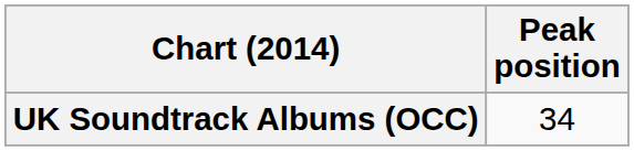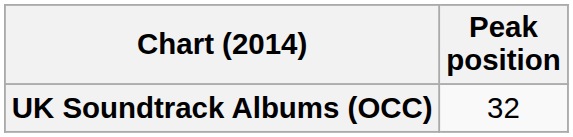 <table class="wikitable sortable plainrowheaders" style="text-align:center">
 <tr>
 <th scope="col">Chart (2014)</th>
 <th scope="col">Peak<br>position</th>
 </tr>
 <tr>
 <th scope="row">UK Soundtrack Albums (OCC)</th>
-<td>34</td>
+<td>32</td>
 </tr>
 </table>
